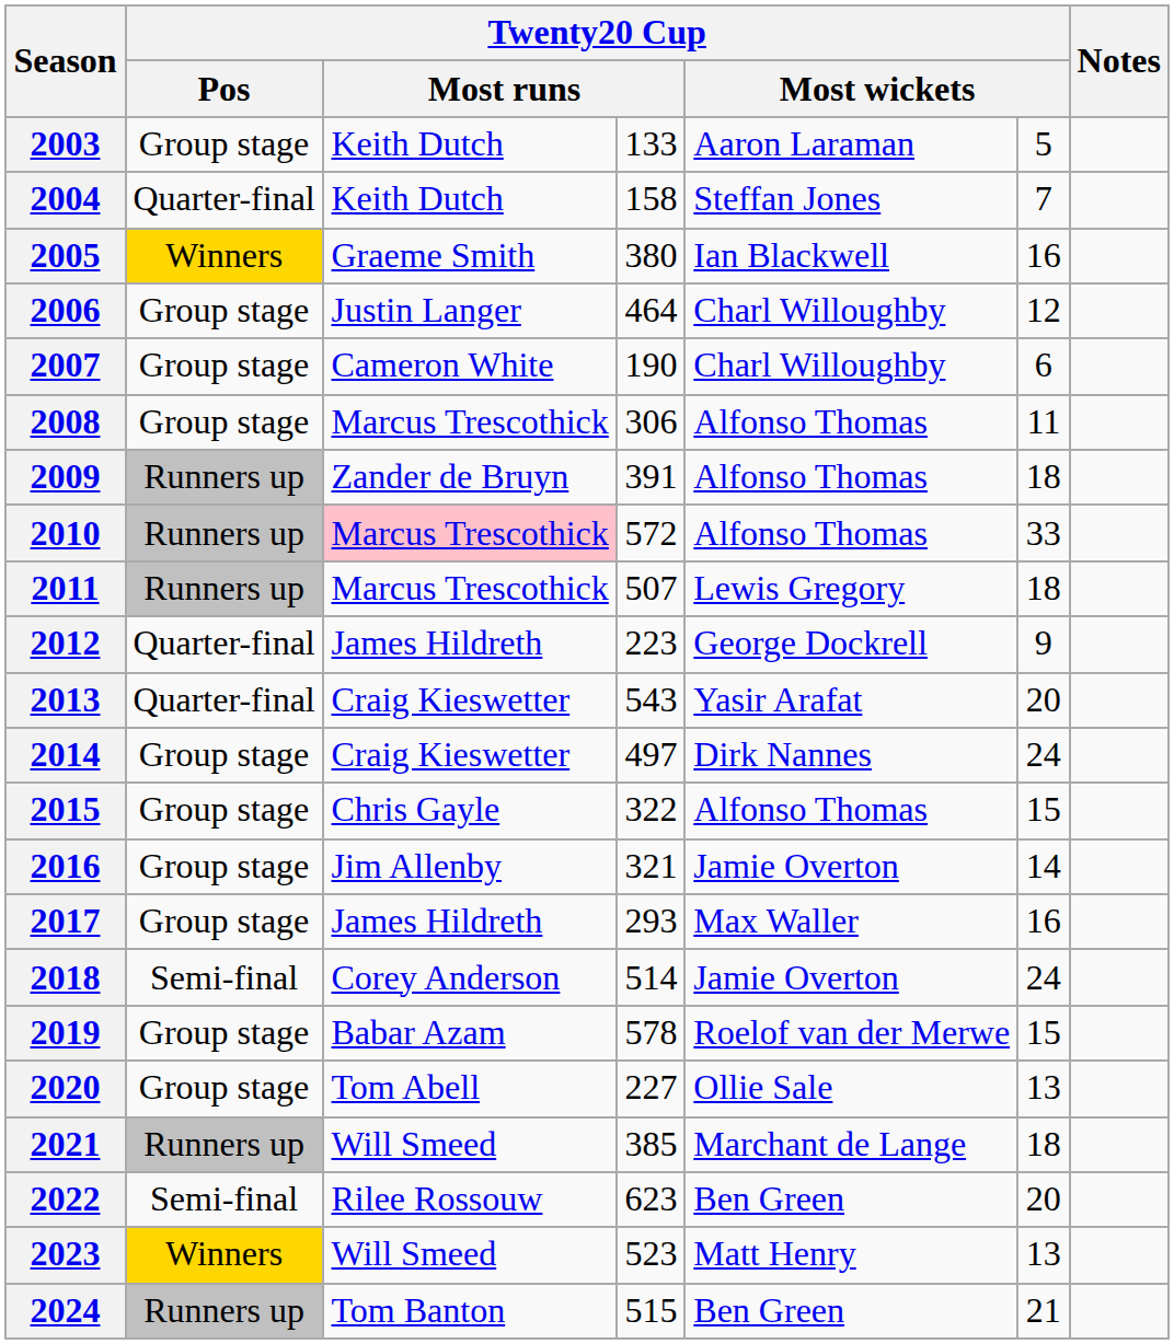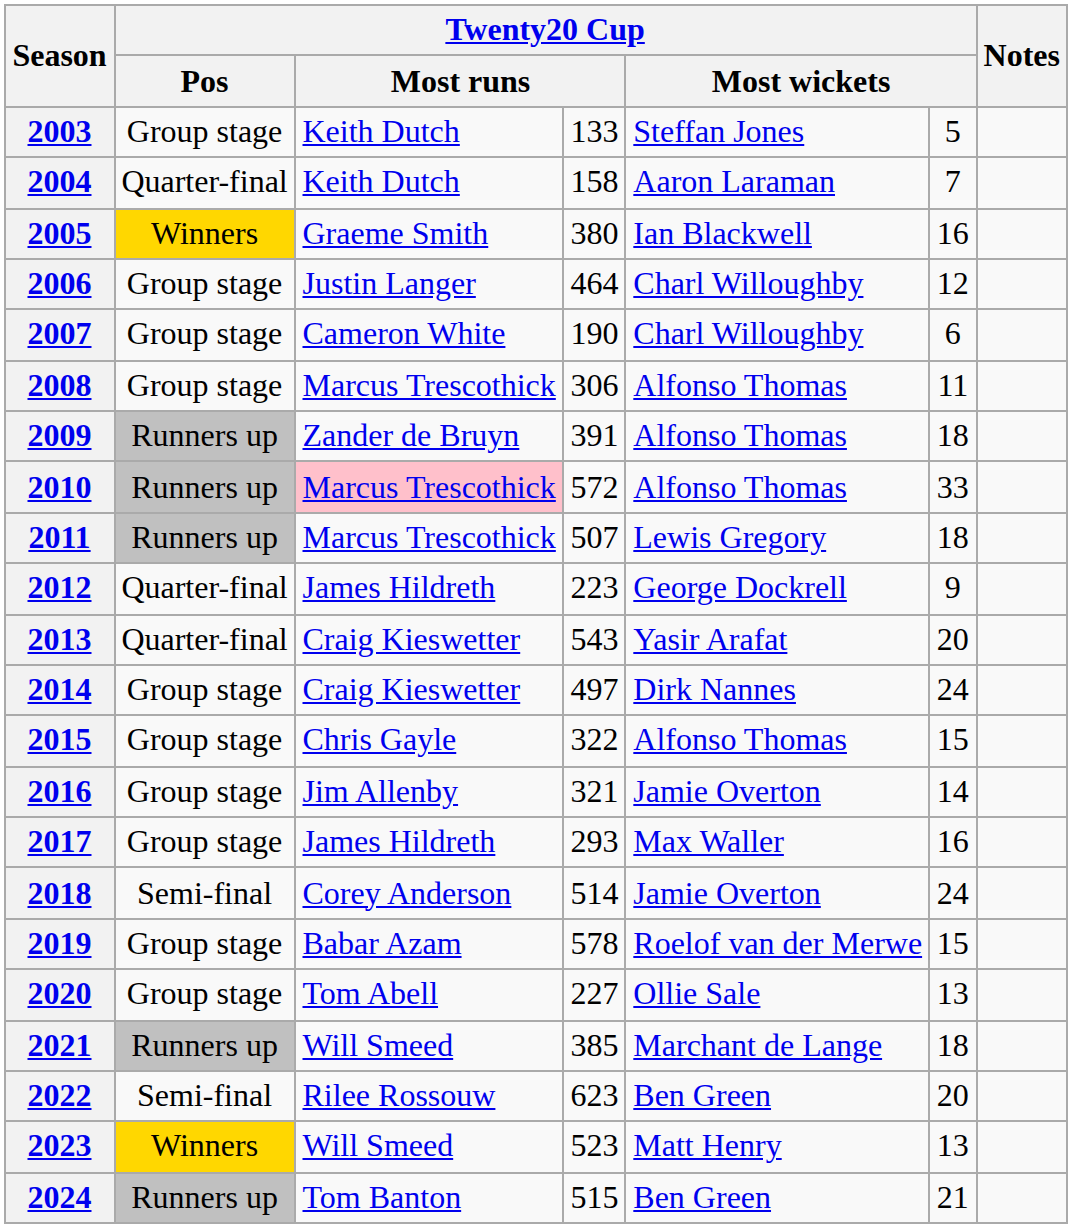 <table class="wikitable" style="text-align: center">
 <tr>
 <th rowspan=2>Season</th>
 <th colspan=5><a href='#'>Twenty20 Cup</a></th>
 <th rowspan=2>Notes</th>
 </tr>
 <tr>
 <th>Pos</th>
 <th colspan=2>Most runs</th>
 <th colspan=2>Most wickets</th>
 </tr>
 <tr>
 <th><a href='#'>2003</a></th>
 <td>Group stage</td>
 <td align=left><a href='#'>Keith Dutch</a></td>
 <td>133</td>
-<td align=left><a href='#'>Aaron Laraman</a></td>
+<td align=left><a href='#'>Steffan Jones</a></td>
 <td>5</td>
 <td></td>
 </tr>
 <tr>
 <th><a href='#'>2004</a></th>
 <td>Quarter-final</td>
 <td align=left><a href='#'>Keith Dutch</a></td>
 <td>158</td>
-<td align=left><a href='#'>Steffan Jones</a></td>
+<td align=left><a href='#'>Aaron Laraman</a></td>
 <td>7</td>
 <td></td>
 </tr>
 <tr>
 <th><a href='#'>2005</a></th>
 <td bgcolor="gold">Winners</td>
 <td align=left><a href='#'>Graeme Smith</a></td>
 <td>380</td>
 <td align=left><a href='#'>Ian Blackwell</a></td>
 <td>16</td>
 <td></td>
 </tr>
 <tr>
 <th><a href='#'>2006</a></th>
 <td>Group stage</td>
 <td align=left><a href='#'>Justin Langer</a></td>
 <td>464</td>
 <td align=left><a href='#'>Charl Willoughby</a></td>
 <td>12</td>
 <td></td>
 </tr>
 <tr>
 <th><a href='#'>2007</a></th>
 <td>Group stage</td>
 <td align=left><a href='#'>Cameron White</a></td>
 <td>190</td>
 <td align=left><a href='#'>Charl Willoughby</a></td>
 <td>6</td>
 <td></td>
 </tr>
 <tr>
 <th><a href='#'>2008</a></th>
 <td>Group stage</td>
 <td align=left><a href='#'>Marcus Trescothick</a></td>
 <td>306</td>
 <td align=left><a href='#'>Alfonso Thomas</a></td>
 <td>11</td>
 <td></td>
 </tr>
 <tr>
 <th><a href='#'>2009</a></th>
 <td bgcolor="silver">Runners up</td>
 <td align=left><a href='#'>Zander de Bruyn</a></td>
 <td>391</td>
 <td align=left><a href='#'>Alfonso Thomas</a></td>
 <td>18</td>
 <td></td>
 </tr>
 <tr>
 <th><a href='#'>2010</a></th>
 <td bgcolor="silver">Runners up</td>
 <td align=left style="background: pink;"><a href='#'>Marcus Trescothick</a></td>
 <td>572</td>
 <td align=left><a href='#'>Alfonso Thomas</a></td>
 <td>33</td>
 <td></td>
 </tr>
 <tr>
 <th><a href='#'>2011</a></th>
 <td bgcolor="silver">Runners up</td>
 <td align=left><a href='#'>Marcus Trescothick</a></td>
 <td>507</td>
 <td align=left><a href='#'>Lewis Gregory</a></td>
 <td>18</td>
 <td></td>
 </tr>
 <tr>
 <th><a href='#'>2012</a></th>
 <td>Quarter-final</td>
 <td align=left><a href='#'>James Hildreth</a></td>
 <td>223</td>
 <td align=left><a href='#'>George Dockrell</a></td>
 <td>9</td>
 <td></td>
 </tr>
 <tr>
 <th><a href='#'>2013</a></th>
 <td>Quarter-final</td>
 <td align=left><a href='#'>Craig Kieswetter</a></td>
 <td>543</td>
 <td align=left><a href='#'>Yasir Arafat</a></td>
 <td>20</td>
 <td></td>
 </tr>
 <tr>
 <th><a href='#'>2014</a></th>
 <td>Group stage</td>
 <td align=left><a href='#'>Craig Kieswetter</a></td>
 <td>497</td>
 <td align=left><a href='#'>Dirk Nannes</a></td>
 <td>24</td>
 <td></td>
 </tr>
 <tr>
 <th><a href='#'>2015</a></th>
 <td>Group stage</td>
 <td align=left><a href='#'>Chris Gayle</a></td>
 <td>322</td>
 <td align=left><a href='#'>Alfonso Thomas</a></td>
 <td>15</td>
 <td></td>
 </tr>
 <tr>
 <th><a href='#'>2016</a></th>
 <td>Group stage</td>
 <td align=left><a href='#'>Jim Allenby</a></td>
 <td>321</td>
 <td align=left><a href='#'>Jamie Overton</a></td>
 <td>14</td>
 <td></td>
 </tr>
 <tr>
 <th><a href='#'>2017</a></th>
 <td>Group stage</td>
 <td align=left><a href='#'>James Hildreth</a></td>
 <td>293</td>
 <td align=left><a href='#'>Max Waller</a></td>
 <td>16</td>
 <td></td>
 </tr>
 <tr>
 <th><a href='#'>2018</a></th>
 <td>Semi-final</td>
 <td align=left><a href='#'>Corey Anderson</a></td>
 <td>514</td>
 <td align=left><a href='#'>Jamie Overton</a></td>
 <td>24</td>
 <td></td>
 </tr>
 <tr>
 <th><a href='#'>2019</a></th>
 <td>Group stage</td>
 <td align=left><a href='#'>Babar Azam</a></td>
 <td>578</td>
 <td align=left><a href='#'>Roelof van der Merwe</a></td>
 <td>15</td>
 <td></td>
 </tr>
 <tr>
 <th><a href='#'>2020</a></th>
 <td>Group stage</td>
 <td align=left><a href='#'>Tom Abell</a></td>
 <td>227</td>
 <td align=left><a href='#'>Ollie Sale</a></td>
 <td>13</td>
 <td></td>
 </tr>
 <tr>
 <th><a href='#'>2021</a></th>
 <td bgcolor="silver">Runners up</td>
 <td align=left><a href='#'>Will Smeed</a></td>
 <td>385</td>
 <td align=left><a href='#'>Marchant de Lange</a></td>
 <td>18</td>
 <td></td>
 </tr>
 <tr>
 <th><a href='#'>2022</a></th>
 <td>Semi-final</td>
 <td align=left><a href='#'>Rilee Rossouw</a></td>
 <td>623</td>
 <td align=left><a href='#'>Ben Green</a></td>
 <td>20</td>
 <td></td>
 </tr>
 <tr>
 <th><a href='#'>2023</a></th>
 <td bgcolor="gold">Winners</td>
 <td align=left><a href='#'>Will Smeed</a></td>
 <td>523</td>
 <td align=left><a href='#'>Matt Henry</a></td>
 <td>13</td>
 <td></td>
 </tr>
 <tr>
 <th><a href='#'>2024</a></th>
 <td bgcolor="silver">Runners up</td>
 <td align=left><a href='#'>Tom Banton</a></td>
 <td>515</td>
 <td align=left><a href='#'>Ben Green</a></td>
 <td>21</td>
 <td></td>
 </tr>
 </table>
